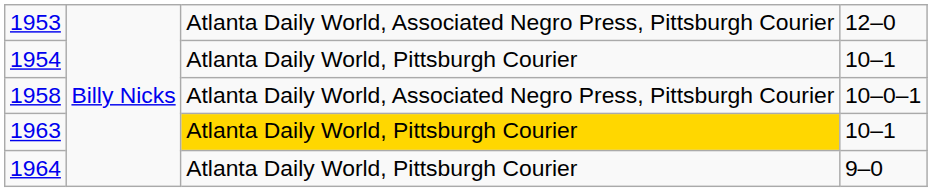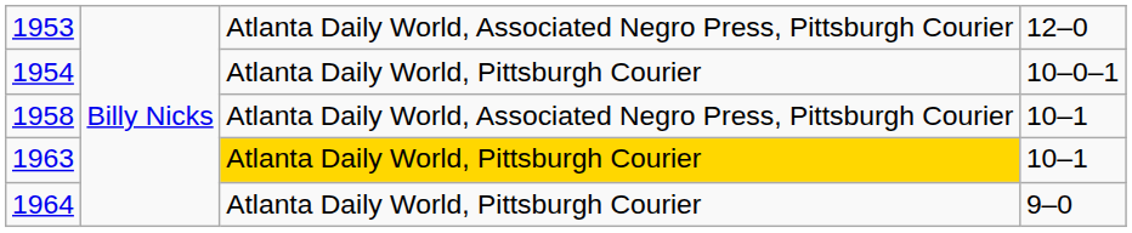 <table class="wikitable">
 <tr>
 <td><a href='#'>1953</a></td>
 <td rowspan="5"><a href='#'>Billy Nicks</a></td>
 <td>Atlanta Daily World, Associated Negro Press, Pittsburgh Courier</td>
 <td>12–0</td>
 </tr>
 <tr>
 <td><a href='#'>1954</a></td>
 <td>Atlanta Daily World, Pittsburgh Courier</td>
-<td>10–1</td>
+<td>10–0–1</td>
 </tr>
 <tr>
 <td><a href='#'>1958</a></td>
 <td>Atlanta Daily World, Associated Negro Press, Pittsburgh Courier</td>
-<td>10–0–1</td>
+<td>10–1</td>
 </tr>
 <tr>
 <td><a href='#'>1963</a></td>
 <td style="background: gold;">Atlanta Daily World, Pittsburgh Courier</td>
 <td>10–1</td>
 </tr>
 <tr>
 <td><a href='#'>1964</a></td>
 <td>Atlanta Daily World, Pittsburgh Courier</td>
 <td>9–0</td>
 </tr>
 </table>
